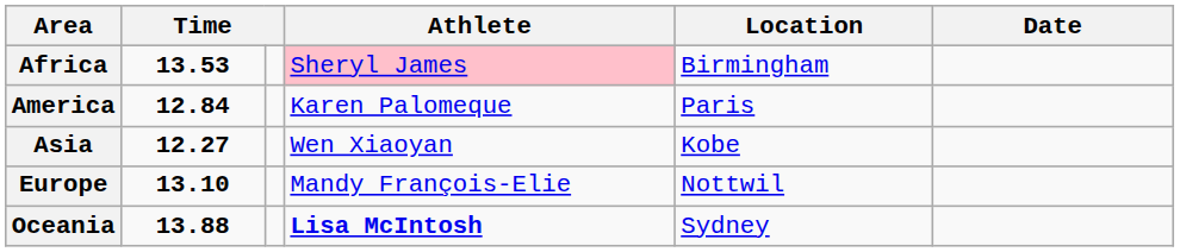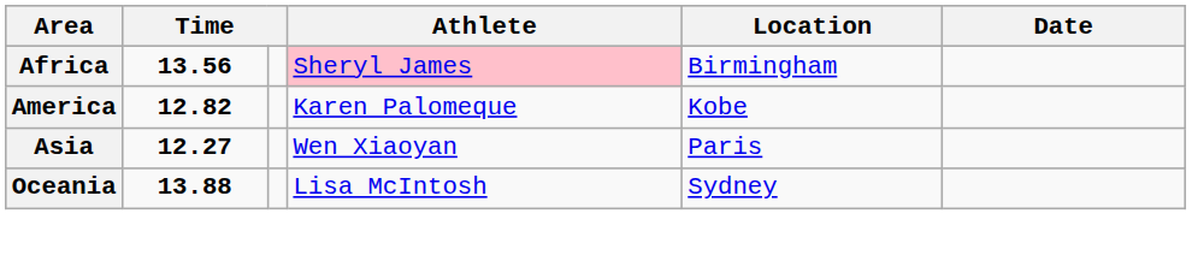 <table class="wikitable">
 <tr>
 <th width="45">Area</th>
 <th width="80" colspan="2">Time</th>
 <th width="200">Athlete</th>
 <th width="130">Location</th>
 <th width="120">Date</th>
 </tr>
 <tr>
 <th>Africa</th>
-<td align="center"><strong>13.53</strong></td>
+<td align="center"><strong>13.56</strong></td>
 <td align="center"></td>
 <td style="background: pink;"> <a href='#'>Sheryl James</a></td>
 <td> <a href='#'>Birmingham</a></td>
 <td align="right"></td>
 </tr>
 <tr>
 <th>America</th>
-<td align="center"><strong>12.84</strong></td>
+<td align="center"><strong>12.82</strong></td>
 <td align="center"></td>
 <td> <a href='#'>Karen Palomeque</a></td>
-<td> <a href='#'>Paris</a></td>
+<td> <a href='#'>Kobe</a></td>
 <td align="right"></td>
 </tr>
 <tr>
 <th>Asia</th>
 <td align="center"><strong>12.27</strong></td>
 <td align="center"><strong></strong></td>
 <td> <a href='#'>Wen Xiaoyan</a></td>
-<td> <a href='#'>Kobe</a></td>
-<td align="right"></td>
-</tr>
-<tr>
-<th>Europe</th>
-<td align="center"><strong>13.10</strong></td>
-<td align="center"></td>
-<td> <a href='#'>Mandy François-Elie</a></td>
-<td> <a href='#'>Nottwil</a></td>
+<td> <a href='#'>Paris</a></td>
 <td align="right"></td>
 </tr>
 <tr>
 <th>Oceania</th>
 <td align="center"><strong>13.88</strong></td>
 <td align="center"></td>
-<td><strong> <a href='#'>Lisa McIntosh</a></strong></td>
+<td> <a href='#'>Lisa McIntosh</a></td>
 <td> <a href='#'>Sydney</a></td>
 <td align="right"></td>
 </tr>
 </table>
